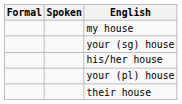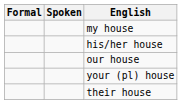 <table class="wikitable">
 <tr>
 <th>Formal</th>
 <th>Spoken</th>
 <th>English</th>
 </tr>
 <tr>
 <td></td>
 <td></td>
 <td>my house</td>
 </tr>
 <tr>
 <td></td>
 <td></td>
-<td>your (sg) house</td>
+<td>his/her house</td>
 </tr>
 <tr>
 <td></td>
 <td></td>
-<td>his/her house</td>
+<td>our house</td>
 </tr>
 <tr>
 <td></td>
 <td></td>
 <td>your (pl) house</td>
 </tr>
 <tr>
 <td></td>
 <td></td>
 <td>their house</td>
 </tr>
 </table>
